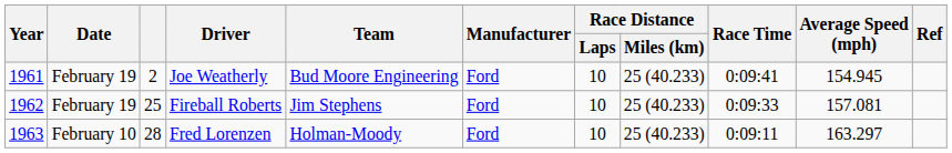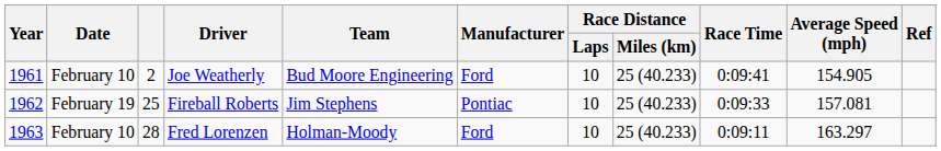 <table class="wikitable" style="font-size: 95%;">
 <tr>
 <th rowspan="2">Year</th>
 <th rowspan="2">Date</th>
 <th rowspan="2"></th>
 <th rowspan="2">Driver</th>
 <th rowspan="2">Team</th>
 <th rowspan="2">Manufacturer</th>
 <th colspan="2">Race Distance</th>
 <th rowspan="2">Race Time</th>
 <th rowspan="2">Average Speed<br>(mph)</th>
 <th rowspan="2">Ref</th>
 </tr>
 <tr>
 <th>Laps</th>
 <th>Miles (km)</th>
 </tr>
 <tr>
 <td><a href='#'>1961</a></td>
-<td>February 19</td>
+<td>February 10</td>
 <td align="center">2</td>
 <td><a href='#'>Joe Weatherly</a></td>
 <td><a href='#'>Bud Moore Engineering</a></td>
 <td><a href='#'>Ford</a></td>
 <td align=center>10</td>
 <td align=center>25 (40.233)</td>
 <td align="center">0:09:41</td>
-<td align="center">154.945</td>
+<td align="center">154.905</td>
 <td align="center"></td>
 </tr>
 <tr>
 <td><a href='#'>1962</a></td>
 <td>February 19</td>
 <td align="center">25</td>
 <td><a href='#'>Fireball Roberts</a></td>
 <td><a href='#'>Jim Stephens</a></td>
-<td><a href='#'>Ford</a></td>
+<td><a href='#'>Pontiac</a></td>
 <td align=center>10</td>
 <td align=center>25 (40.233)</td>
 <td align="center">0:09:33</td>
 <td align="center">157.081</td>
 <td align="center"></td>
 </tr>
 <tr>
 <td><a href='#'>1963</a></td>
 <td>February 10</td>
 <td align="center">28</td>
 <td><a href='#'>Fred Lorenzen</a></td>
 <td><a href='#'>Holman-Moody</a></td>
 <td><a href='#'>Ford</a></td>
 <td align=center>10</td>
 <td align=center>25 (40.233)</td>
 <td align="center">0:09:11</td>
 <td align="center">163.297</td>
 <td align="center"></td>
 </tr>
 </table>
